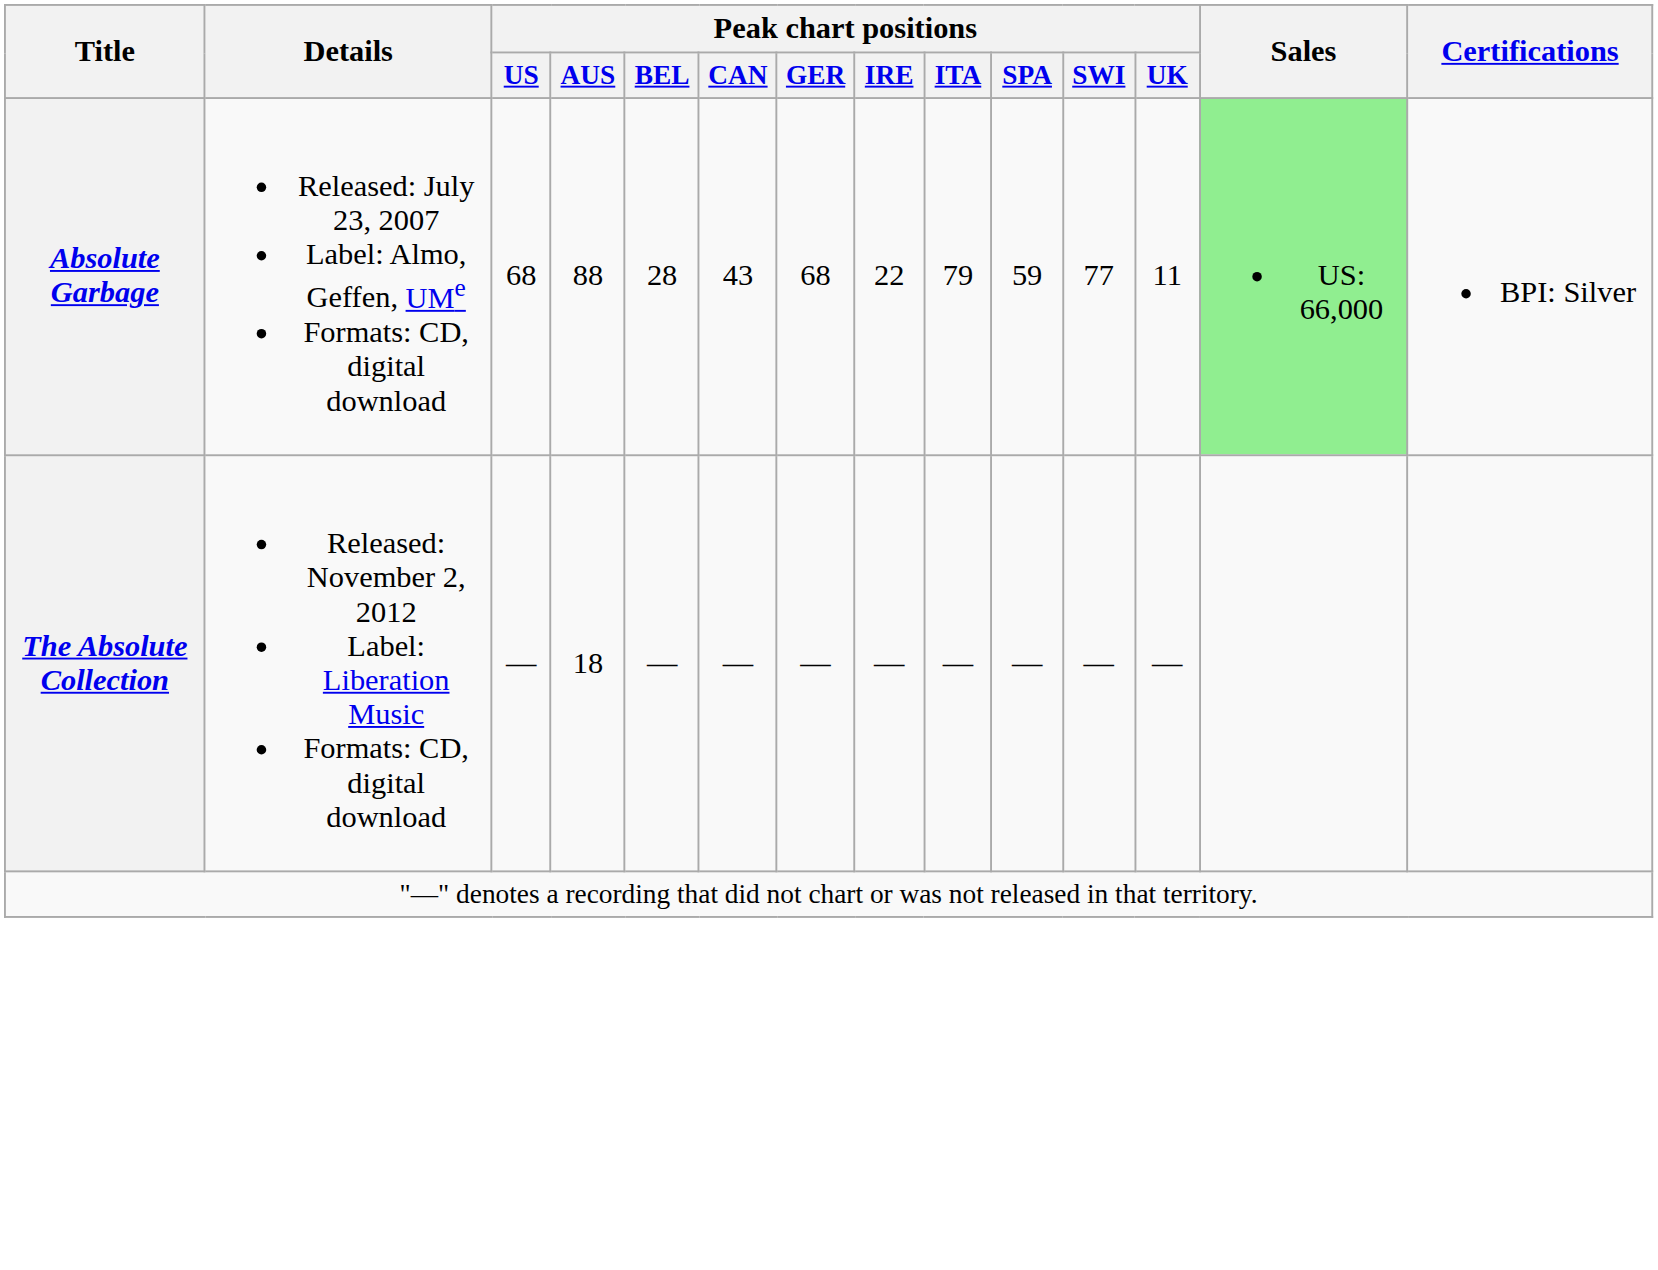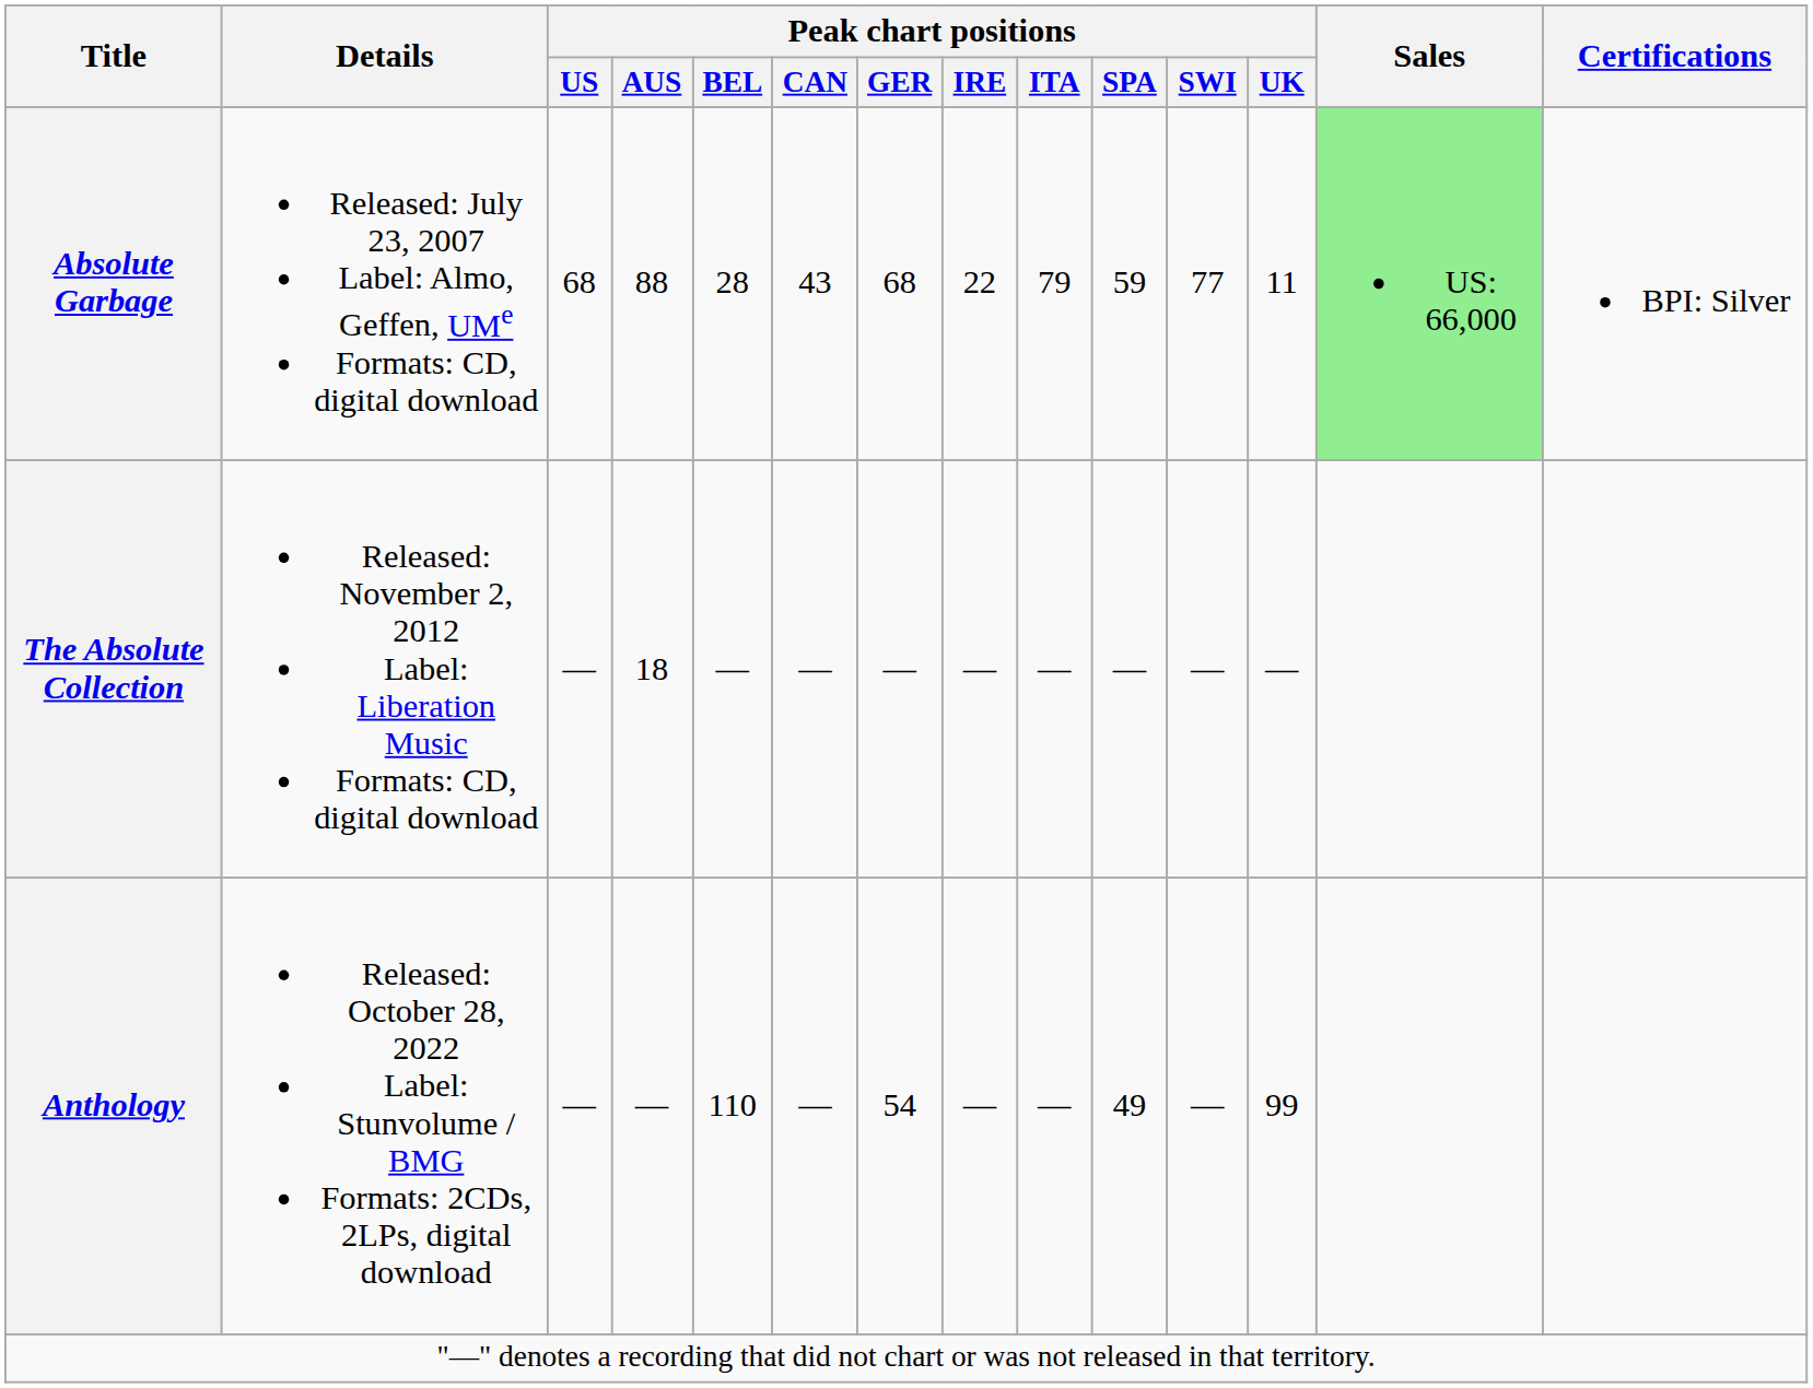 <table class="wikitable plainrowheaders" style="text-align:center;" border="1">
 <tr>
 <th scope="col" rowspan="2" style="width:12em;">Title</th>
 <th scope="col" rowspan="2" style="width:16em;">Details</th>
 <th scope="col" colspan="10">Peak chart positions</th>
 <th scope="col" rowspan="2" style="width:10em;">Sales</th>
 <th scope="col" rowspan="2" style="width:13em;"><a href='#'>Certifications</a></th>
 </tr>
 <tr>
 <th scope="col" style="width:3em;font-size:90%;"><a href='#'>US</a><br></th>
 <th scope="col" style="width:3em;font-size:90%;"><a href='#'>AUS</a><br></th>
 <th scope="col" style="width:3em;font-size:90%;"><a href='#'>BEL</a><br></th>
 <th scope="col" style="width:3em;font-size:90%;"><a href='#'>CAN</a><br></th>
 <th scope="col" style="width:3em;font-size:90%;"><a href='#'>GER</a><br></th>
 <th scope="col" style="width:3em;font-size:90%;"><a href='#'>IRE</a><br></th>
 <th scope="col" style="width:3em;font-size:90%;"><a href='#'>ITA</a><br></th>
 <th scope="col" style="width:3em;font-size:90%;"><a href='#'>SPA</a><br></th>
 <th scope="col" style="width:3em;font-size:90%;"><a href='#'>SWI</a><br></th>
 <th scope="col" style="width:3em;font-size:90%;"><a href='#'>UK</a><br></th>
 </tr>
 <tr>
 <th scope="row"><em><a href='#'>Absolute Garbage</a></em></th>
 <td><br><ul><li>Released: July 23, 2007</li><li>Label: Almo, Geffen, <a href='#'>UM<sup>e</sup></a></li><li>Formats: CD, digital download</li></ul></td>
 <td>68</td>
 <td>88</td>
 <td>28</td>
 <td>43</td>
 <td>68</td>
 <td>22</td>
 <td>79</td>
 <td>59</td>
 <td>77</td>
 <td>11</td>
 <td style="background: lightgreen;"><br><ul><li>US: 66,000</li></ul></td>
 <td><br><ul><li>BPI: Silver</li></ul></td>
 </tr>
 <tr>
 <th scope="row"><em><a href='#'>The Absolute Collection</a></em></th>
 <td><br><ul><li>Released: November 2, 2012</li><li>Label: <a href='#'>Liberation Music</a></li><li>Formats: CD, digital download</li></ul></td>
 <td>—</td>
 <td>18</td>
 <td>—</td>
 <td>—</td>
 <td>—</td>
 <td>—</td>
 <td>—</td>
 <td>—</td>
 <td>—</td>
 <td>—</td>
 <td></td>
 <td></td>
 </tr>
 <tr>
+<th scope="row"><em><a href='#'>Anthology</a></em></th>
+<td><br><ul><li>Released: October 28, 2022</li><li>Label: Stunvolume / <a href='#'>BMG</a></li><li>Formats: 2CDs, 2LPs, digital download</li></ul></td>
+<td>—</td>
+<td>—</td>
+<td>110</td>
+<td>—</td>
+<td>54</td>
+<td>—</td>
+<td>—</td>
+<td>49</td>
+<td>—</td>
+<td>99</td>
+<td></td>
+<td></td>
+</tr>
+<tr>
 <td colspan="14" style="font-size:90%">"—" denotes a recording that did not chart or was not released in that territory.</td>
 </tr>
 </table>
